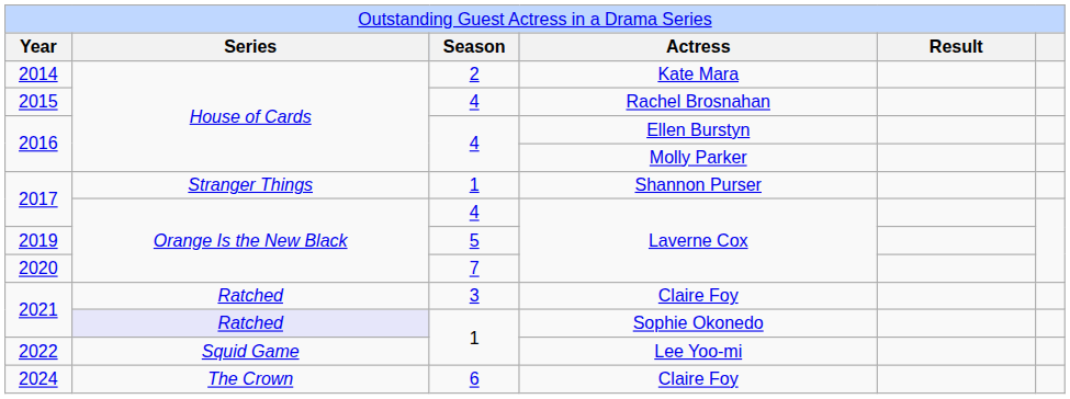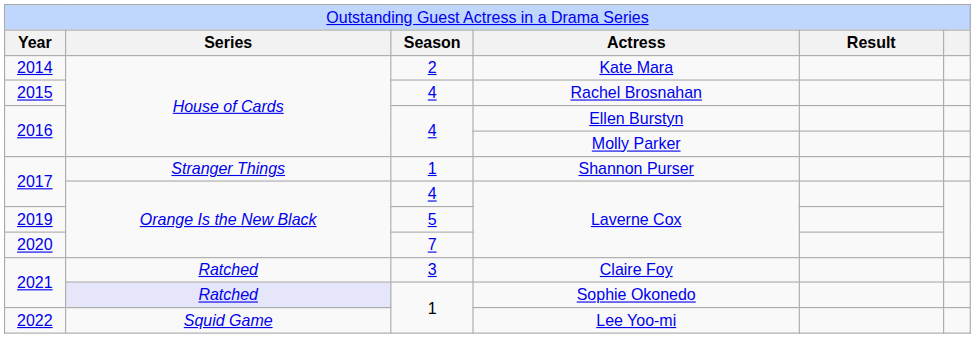 <table class="wikitable plainrowheaders" style=" text-align: center; font-size: 90%" width=55%>
 <tr ---- bgcolor="#bfd7ff">
 <td colspan=6 align=center><a href='#'>Outstanding Guest Actress in a Drama Series</a></td>
 </tr>
 <tr ---- bgcolor="#bfd7ff">
 <th scope="col" style="width:1%;">Year</th>
 <th scope="col" style="width:12%;">Series</th>
 <th scope="col" style="width:1%;">Season</th>
 <th scope="col" style="width:12%;">Actress</th>
 <th scope="col" style="width:5%;">Result</th>
 <th scope="col" style="width:1%;"></th>
 </tr>
 <tr>
 <td><a href='#'>2014</a></td>
 <td rowspan="4"><em><a href='#'>House of Cards</a></em></td>
 <td><a href='#'>2</a></td>
 <td><a href='#'>Kate Mara</a></td>
 <td></td>
 <td></td>
 </tr>
 <tr>
 <td><a href='#'>2015</a></td>
 <td><a href='#'>4</a></td>
 <td><a href='#'>Rachel Brosnahan</a></td>
 <td></td>
 <td></td>
 </tr>
 <tr>
 <td rowspan="2"><a href='#'>2016</a></td>
 <td rowspan="2"><a href='#'>4</a></td>
 <td><a href='#'>Ellen Burstyn</a></td>
 <td></td>
 <td></td>
 </tr>
 <tr>
 <td><a href='#'>Molly Parker</a></td>
 <td></td>
 <td></td>
 </tr>
 <tr>
 <td rowspan="2"><a href='#'>2017</a></td>
 <td><em><a href='#'>Stranger Things</a></em></td>
 <td><a href='#'>1</a></td>
 <td><a href='#'>Shannon Purser</a></td>
 <td></td>
 <td></td>
 </tr>
 <tr>
 <td rowspan="3"><em><a href='#'>Orange Is the New Black</a></em></td>
 <td><a href='#'>4</a></td>
 <td rowspan="3"><a href='#'>Laverne Cox</a></td>
 <td></td>
 <td rowspan="3"></td>
 </tr>
 <tr>
 <td><a href='#'>2019</a></td>
 <td><a href='#'>5</a></td>
 <td></td>
 </tr>
 <tr>
 <td><a href='#'>2020</a></td>
 <td><a href='#'>7</a></td>
 <td></td>
 </tr>
 <tr>
 <td rowspan="2"><a href='#'>2021</a></td>
 <td><em><a href='#'>Ratched</a></em></td>
 <td><a href='#'>3</a></td>
 <td><a href='#'>Claire Foy</a></td>
 <td></td>
 <td></td>
 </tr>
 <tr>
 <td style="background: lavender;"><em><a href='#'>Ratched</a></em></td>
 <td rowspan="2">1</td>
 <td><a href='#'>Sophie Okonedo</a></td>
 <td></td>
 <td></td>
 </tr>
 <tr>
 <td><a href='#'>2022</a></td>
 <td><em><a href='#'>Squid Game</a></em></td>
 <td><a href='#'>Lee Yoo-mi</a></td>
 <td></td>
 <td></td>
 </tr>
-<tr>
-<td><a href='#'>2024</a></td>
-<td><em><a href='#'>The Crown</a></em></td>
-<td><a href='#'>6</a></td>
-<td><a href='#'>Claire Foy</a></td>
-<td></td>
-<td></td>
-</tr>
 </table>
